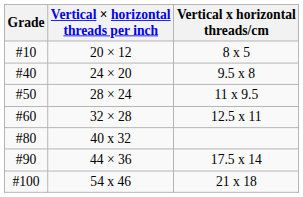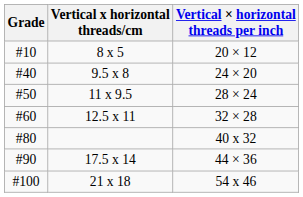 <table class="wikitable" style="text-align: center">
 <tr>
 <th>Grade</th>
+<th>Vertical x horizontal <br>threads/cm</th>
 <th><a href='#'>Vertical</a> × <a href='#'>horizontal<br>threads per inch</a></th>
-<th>Vertical x horizontal <br>threads/cm</th>
 </tr>
 <tr>
 <td>#10</td>
+<td>8 x 5</td>
 <td>20 × 12</td>
-<td>8 x 5</td>
 </tr>
 <tr>
 <td>#40</td>
+<td>9.5 x 8</td>
 <td>24 × 20</td>
-<td>9.5 x 8</td>
 </tr>
 <tr>
 <td>#50</td>
+<td>11 x 9.5</td>
 <td>28 × 24</td>
-<td>11 x 9.5</td>
 </tr>
 <tr>
 <td>#60</td>
+<td>12.5 x 11</td>
 <td>32 × 28</td>
-<td>12.5 x 11</td>
 </tr>
 <tr>
 <td>#80</td>
+<td></td>
 <td>40 x 32</td>
-<td></td>
 </tr>
 <tr>
 <td>#90</td>
+<td>17.5 x 14</td>
 <td>44 × 36</td>
-<td>17.5 x 14</td>
 </tr>
 <tr>
 <td>#100</td>
+<td>21 x 18</td>
 <td>54 x 46</td>
-<td>21 x 18</td>
 </tr>
 </table>
